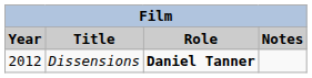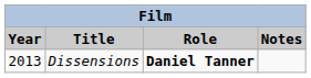 <table class="wikitable">
 <tr>
 <th colspan=4 style="background:#B0C4DE;">Film</th>
 </tr>
 <tr>
 <th style="background: #CCCCCC;">Year</th>
 <th style="background: #CCCCCC;">Title</th>
 <th style="background: #CCCCCC;">Role</th>
 <th style="background: #CCCCCC;">Notes</th>
 </tr>
 <tr>
-<td>2012</td>
+<td>2013</td>
 <td><em>Dissensions</em></td>
 <td><strong>Daniel Tanner</strong></td>
 <td></td>
 </tr>
 </table>
